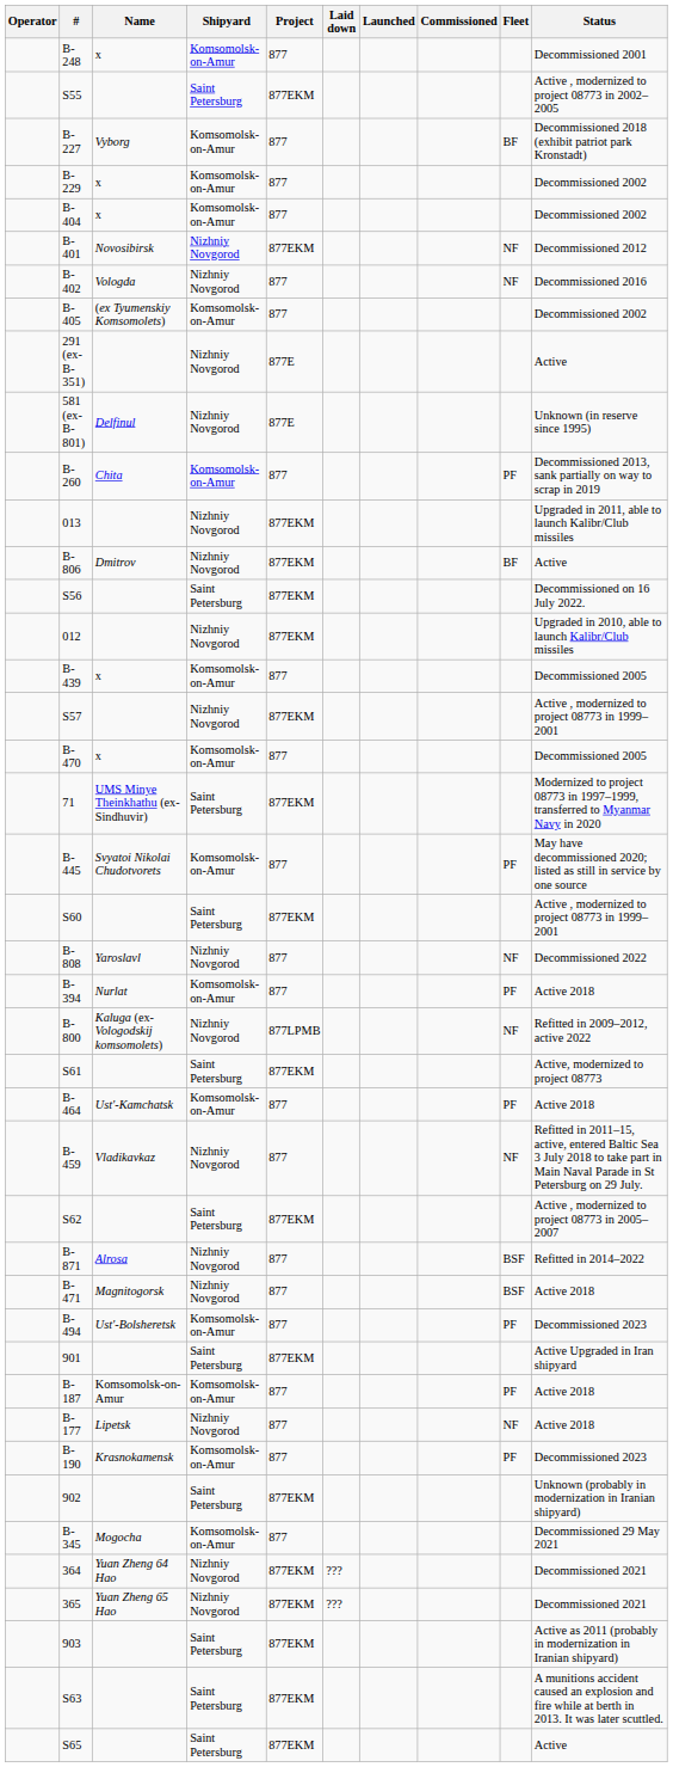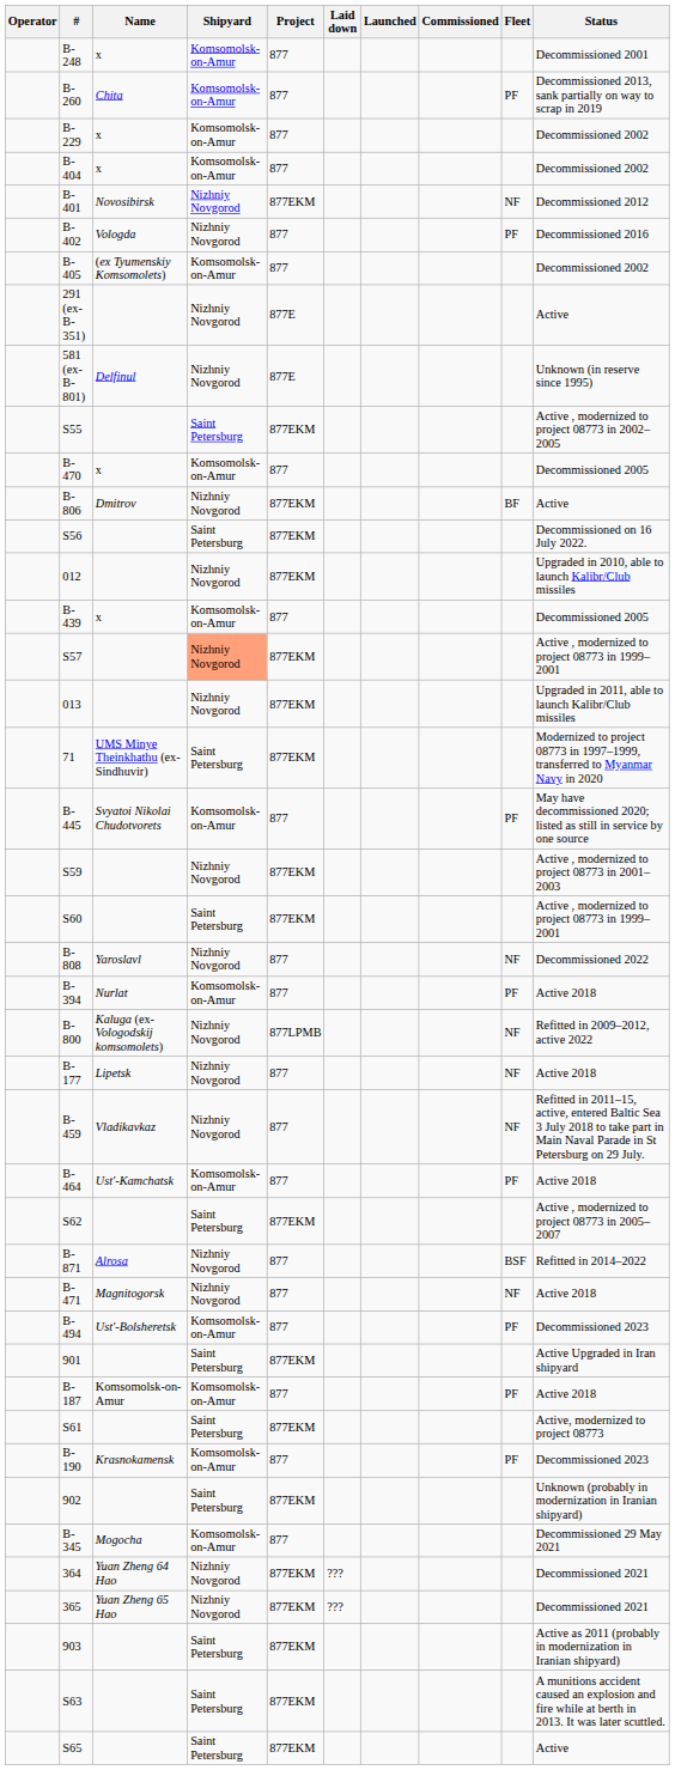 <table class="wikitable sortable">
 <tr>
 <th>Operator</th>
 <th>#</th>
 <th>Name</th>
 <th>Shipyard</th>
 <th>Project</th>
 <th data-sort-type="date">Laid down</th>
 <th data-sort-type="date">Launched</th>
 <th data-sort-type="date">Commissioned</th>
 <th>Fleet</th>
 <th class="unsortable">Status</th>
 </tr>
 <tr>
 <td></td>
 <td>B-248</td>
 <td>x</td>
 <td><a href='#'>Komsomolsk-on-Amur</a></td>
 <td>877</td>
 <td></td>
 <td></td>
 <td></td>
 <td></td>
 <td>Decommissioned 2001</td>
 </tr>
 <tr>
 <td></td>
-<td>S55</td>
-<td></td>
-<td><a href='#'>Saint Petersburg</a></td>
-<td>877EKM</td>
-<td></td>
-<td></td>
-<td></td>
-<td></td>
-<td>Active , modernized to project 08773 in 2002–2005</td>
-</tr>
-<tr>
-<td></td>
-<td>B-227</td>
-<td><em>Vyborg</em></td>
-<td>Komsomolsk-on-Amur</td>
+<td>B-260</td>
+<td><a href='#'><em>Chita</em></a></td>
+<td><a href='#'>Komsomolsk-on-Amur</a></td>
 <td>877</td>
 <td></td>
 <td></td>
 <td></td>
-<td>BF</td>
-<td>Decommissioned 2018 (exhibit patriot park Kronstadt)</td>
+<td>PF</td>
+<td>Decommissioned 2013, sank partially on way to scrap in 2019</td>
 </tr>
 <tr>
 <td></td>
 <td>B-229</td>
 <td>x</td>
 <td>Komsomolsk-on-Amur</td>
 <td>877</td>
 <td></td>
 <td></td>
 <td></td>
 <td></td>
 <td>Decommissioned 2002</td>
 </tr>
 <tr>
 <td></td>
 <td>B-404</td>
 <td>x</td>
 <td>Komsomolsk-on-Amur</td>
 <td>877</td>
 <td></td>
 <td></td>
 <td></td>
 <td></td>
 <td>Decommissioned 2002</td>
 </tr>
 <tr>
 <td></td>
 <td>B-401</td>
 <td><em>Novosibirsk</em></td>
 <td><a href='#'>Nizhniy Novgorod</a></td>
 <td>877EKM</td>
 <td></td>
 <td></td>
 <td></td>
 <td>NF</td>
 <td>Decommissioned 2012</td>
 </tr>
 <tr>
 <td></td>
 <td>B-402</td>
 <td><em>Vologda</em></td>
 <td>Nizhniy Novgorod</td>
 <td>877</td>
 <td></td>
 <td></td>
 <td></td>
-<td>NF</td>
+<td>PF</td>
 <td>Decommissioned 2016</td>
 </tr>
 <tr>
 <td></td>
 <td>B-405</td>
 <td>(<em>ex Tyumenskiy Komsomolets</em>)</td>
 <td>Komsomolsk-on-Amur</td>
 <td>877</td>
 <td></td>
 <td></td>
 <td></td>
 <td></td>
 <td>Decommissioned 2002</td>
 </tr>
 <tr>
 <td></td>
 <td>291 (ex-B-351)</td>
 <td></td>
 <td>Nizhniy Novgorod</td>
 <td>877E</td>
 <td></td>
 <td></td>
 <td></td>
 <td></td>
 <td>Active </td>
 </tr>
 <tr>
 <td></td>
 <td>581 (ex-B-801)</td>
 <td><em><a href='#'>Delfinul</a></em></td>
 <td>Nizhniy Novgorod</td>
 <td>877E</td>
 <td></td>
 <td></td>
 <td></td>
 <td></td>
 <td>Unknown (in reserve since 1995)</td>
 </tr>
 <tr>
 <td></td>
-<td>B-260</td>
-<td><a href='#'><em>Chita</em></a></td>
-<td><a href='#'>Komsomolsk-on-Amur</a></td>
-<td>877</td>
+<td>S55</td>
 <td></td>
-<td></td>
-<td></td>
-<td>PF</td>
-<td>Decommissioned 2013, sank partially on way to scrap in 2019</td>
-</tr>
-<tr>
-<td></td>
-<td>013</td>
-<td></td>
-<td>Nizhniy Novgorod</td>
+<td><a href='#'>Saint Petersburg</a></td>
 <td>877EKM</td>
 <td></td>
 <td></td>
 <td></td>
 <td></td>
-<td>Upgraded in 2011, able to launch Kalibr/Club missiles</td>
+<td>Active , modernized to project 08773 in 2002–2005</td>
+</tr>
+<tr>
+<td></td>
+<td>B-470</td>
+<td>x</td>
+<td>Komsomolsk-on-Amur</td>
+<td>877</td>
+<td></td>
+<td></td>
+<td></td>
+<td></td>
+<td>Decommissioned 2005</td>
 </tr>
 <tr>
 <td></td>
 <td>B-806</td>
 <td><em>Dmitrov</em></td>
 <td>Nizhniy Novgorod</td>
 <td>877EKM<br></td>
 <td></td>
 <td></td>
 <td></td>
 <td>BF</td>
 <td>Active </td>
 </tr>
 <tr>
 <td></td>
 <td>S56</td>
 <td></td>
 <td>Saint Petersburg</td>
 <td>877EKM</td>
 <td></td>
 <td></td>
 <td></td>
 <td></td>
 <td>Decommissioned on 16 July 2022.</td>
 </tr>
 <tr>
 <td></td>
 <td>012</td>
 <td></td>
 <td>Nizhniy Novgorod</td>
 <td>877EKM</td>
 <td></td>
 <td></td>
 <td></td>
 <td></td>
 <td>Upgraded in 2010, able to launch <a href='#'>Kalibr/Club</a> missiles</td>
 </tr>
 <tr>
 <td></td>
 <td>B-439</td>
 <td>x</td>
 <td>Komsomolsk-on-Amur</td>
 <td>877</td>
 <td></td>
 <td></td>
 <td></td>
 <td></td>
 <td>Decommissioned 2005</td>
 </tr>
 <tr>
 <td></td>
 <td>S57</td>
 <td></td>
-<td>Nizhniy Novgorod</td>
+<td style="background: lightsalmon;">Nizhniy Novgorod</td>
 <td>877EKM</td>
 <td></td>
 <td></td>
 <td></td>
 <td></td>
 <td>Active , modernized to project 08773 in 1999–2001</td>
 </tr>
 <tr>
 <td></td>
-<td>B-470</td>
-<td>x</td>
-<td>Komsomolsk-on-Amur</td>
-<td>877</td>
+<td>013</td>
+<td></td>
+<td>Nizhniy Novgorod</td>
+<td>877EKM</td>
 <td></td>
 <td></td>
 <td></td>
 <td></td>
-<td>Decommissioned 2005</td>
+<td>Upgraded in 2011, able to launch Kalibr/Club missiles</td>
 </tr>
 <tr>
 <td></td>
 <td>71</td>
 <td><a href='#'>UMS Minye Theinkhathu</a> (ex-Sindhuvir)</td>
 <td>Saint Petersburg</td>
 <td>877EKM</td>
 <td></td>
 <td></td>
 <td></td>
 <td></td>
 <td>Modernized to project 08773 in 1997–1999, transferred to <a href='#'>Myanmar Navy</a> in 2020</td>
 </tr>
 <tr>
 <td></td>
 <td>B-445</td>
 <td><em>Svyatoi Nikolai Chudotvorets</em></td>
 <td>Komsomolsk-on-Amur</td>
 <td>877</td>
 <td></td>
 <td></td>
 <td></td>
 <td>PF</td>
 <td>May have decommissioned 2020; listed as still in service by one source</td>
+</tr>
+<tr>
+<td></td>
+<td>S59</td>
+<td></td>
+<td>Nizhniy Novgorod</td>
+<td>877EKM</td>
+<td></td>
+<td></td>
+<td></td>
+<td></td>
+<td>Active , modernized to project 08773 in 2001–2003</td>
 </tr>
 <tr>
 <td></td>
 <td>S60</td>
 <td></td>
 <td>Saint Petersburg</td>
 <td>877EKM</td>
 <td></td>
 <td></td>
 <td></td>
 <td></td>
 <td>Active , modernized to project 08773 in 1999–2001</td>
 </tr>
 <tr>
 <td></td>
 <td>B-808</td>
 <td><em>Yaroslavl</em></td>
 <td>Nizhniy Novgorod</td>
 <td>877</td>
 <td></td>
 <td></td>
 <td></td>
 <td>NF</td>
 <td>Decommissioned 2022</td>
 </tr>
 <tr>
 <td></td>
 <td>B-394</td>
 <td><em>Nurlat</em></td>
 <td>Komsomolsk-on-Amur</td>
 <td>877</td>
 <td></td>
 <td></td>
 <td></td>
 <td>PF</td>
 <td>Active 2018</td>
 </tr>
 <tr>
 <td></td>
 <td>B-800</td>
 <td><em>Kaluga</em> (ex-<em>Vologodskij komsomolets</em>)</td>
 <td>Nizhniy Novgorod</td>
 <td>877LPMB<br></td>
 <td></td>
 <td></td>
 <td></td>
 <td>NF</td>
 <td>Refitted in 2009–2012, active 2022</td>
 </tr>
 <tr>
 <td></td>
-<td>S61</td>
-<td></td>
-<td>Saint Petersburg</td>
-<td>877EKM</td>
-<td></td>
-<td></td>
-<td></td>
-<td></td>
-<td>Active, modernized to project 08773</td>
-</tr>
-<tr>
-<td></td>
-<td>B-464</td>
-<td><em>Ust'-Kamchatsk</em></td>
-<td>Komsomolsk-on-Amur</td>
+<td>B-177</td>
+<td><em>Lipetsk</em></td>
+<td>Nizhniy Novgorod</td>
 <td>877</td>
 <td></td>
 <td></td>
 <td></td>
-<td>PF</td>
+<td>NF</td>
 <td>Active 2018</td>
 </tr>
 <tr>
 <td></td>
 <td>B-459</td>
 <td><em>Vladikavkaz</em></td>
 <td>Nizhniy Novgorod</td>
 <td>877</td>
 <td></td>
 <td></td>
 <td></td>
 <td>NF</td>
 <td>Refitted in 2011–15, active, entered Baltic Sea 3 July 2018 to take part in Main Naval Parade in St Petersburg on 29 July.</td>
+</tr>
+<tr>
+<td></td>
+<td>B-464</td>
+<td><em>Ust'-Kamchatsk</em></td>
+<td>Komsomolsk-on-Amur</td>
+<td>877</td>
+<td></td>
+<td></td>
+<td></td>
+<td>PF</td>
+<td>Active 2018</td>
 </tr>
 <tr>
 <td></td>
 <td>S62</td>
 <td></td>
 <td>Saint Petersburg</td>
 <td>877EKM</td>
 <td></td>
 <td></td>
 <td></td>
 <td></td>
 <td>Active , modernized to project 08773 in 2005–2007</td>
 </tr>
 <tr>
 <td></td>
 <td>B-871</td>
 <td><a href='#'><em>Alrosa</em></a></td>
 <td>Nizhniy Novgorod</td>
 <td>877</td>
 <td></td>
 <td></td>
 <td></td>
 <td>BSF</td>
 <td>Refitted in 2014–2022</td>
 </tr>
 <tr>
 <td></td>
 <td>B-471</td>
 <td><em>Magnitogorsk</em></td>
 <td>Nizhniy Novgorod</td>
 <td>877</td>
 <td></td>
 <td></td>
 <td></td>
-<td>BSF</td>
+<td>NF</td>
 <td>Active 2018</td>
 </tr>
 <tr>
 <td></td>
 <td>B-494</td>
 <td><em>Ust'-Bolsheretsk</em></td>
 <td>Komsomolsk-on-Amur</td>
 <td>877</td>
 <td></td>
 <td></td>
 <td></td>
 <td>PF</td>
 <td>Decommissioned 2023</td>
 </tr>
 <tr>
 <td></td>
 <td>901</td>
 <td></td>
 <td>Saint Petersburg</td>
 <td>877EKM</td>
 <td></td>
 <td></td>
 <td></td>
 <td></td>
 <td>Active  Upgraded in Iran shipyard</td>
 </tr>
 <tr>
 <td></td>
 <td>B-187</td>
 <td>Komsomolsk-on-Amur</td>
 <td>Komsomolsk-on-Amur</td>
 <td>877</td>
 <td></td>
 <td></td>
 <td></td>
 <td>PF</td>
 <td>Active 2018</td>
 </tr>
 <tr>
 <td></td>
-<td>B-177</td>
-<td><em>Lipetsk</em></td>
-<td>Nizhniy Novgorod</td>
-<td>877</td>
+<td>S61</td>
+<td></td>
+<td>Saint Petersburg</td>
+<td>877EKM</td>
 <td></td>
 <td></td>
 <td></td>
-<td>NF</td>
-<td>Active 2018</td>
+<td></td>
+<td>Active, modernized to project 08773</td>
 </tr>
 <tr>
 <td></td>
 <td>B-190</td>
 <td><em>Krasnokamensk</em></td>
 <td>Komsomolsk-on-Amur</td>
 <td>877</td>
 <td></td>
 <td></td>
 <td></td>
 <td>PF</td>
 <td>Decommissioned 2023</td>
 </tr>
 <tr>
 <td></td>
 <td>902</td>
 <td></td>
 <td>Saint Petersburg</td>
 <td>877EKM</td>
 <td></td>
 <td></td>
 <td></td>
 <td></td>
 <td>Unknown (probably in modernization in Iranian shipyard)</td>
 </tr>
 <tr>
 <td></td>
 <td>B-345</td>
 <td><em>Mogocha</em></td>
 <td>Komsomolsk-on-Amur</td>
 <td>877</td>
 <td></td>
 <td></td>
 <td></td>
 <td></td>
 <td>Decommissioned 29 May 2021</td>
 </tr>
 <tr>
 <td></td>
 <td>364</td>
 <td><em>Yuan Zheng 64 Hao</em></td>
 <td>Nizhniy Novgorod</td>
 <td>877EKM</td>
 <td>???</td>
 <td></td>
 <td></td>
 <td></td>
 <td>Decommissioned 2021</td>
 </tr>
 <tr>
 <td></td>
 <td>365</td>
 <td><em>Yuan Zheng 65 Hao</em></td>
 <td>Nizhniy Novgorod</td>
 <td>877EKM</td>
 <td>???</td>
 <td></td>
 <td></td>
 <td></td>
 <td>Decommissioned 2021</td>
 </tr>
 <tr>
 <td></td>
 <td>903</td>
 <td></td>
 <td>Saint Petersburg</td>
 <td>877EKM</td>
 <td></td>
 <td></td>
 <td></td>
 <td></td>
 <td>Active as 2011 (probably in modernization in Iranian shipyard)</td>
 </tr>
 <tr>
 <td></td>
 <td>S63</td>
 <td></td>
 <td>Saint Petersburg</td>
 <td>877EKM</td>
 <td></td>
 <td></td>
 <td></td>
 <td></td>
 <td>A munitions accident caused an explosion and fire while at berth in 2013.  It was later scuttled.</td>
 </tr>
 <tr>
 <td></td>
 <td>S65</td>
 <td></td>
 <td>Saint Petersburg</td>
 <td>877EKM</td>
 <td></td>
 <td></td>
 <td></td>
 <td></td>
 <td>Active </td>
 </tr>
 </table>
